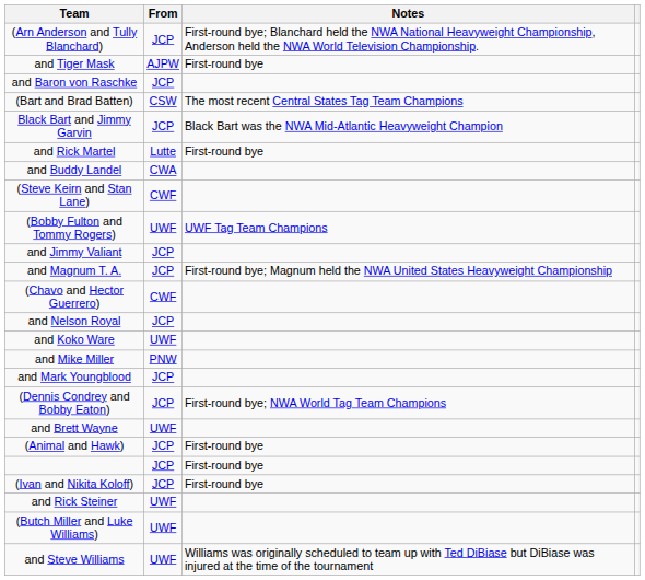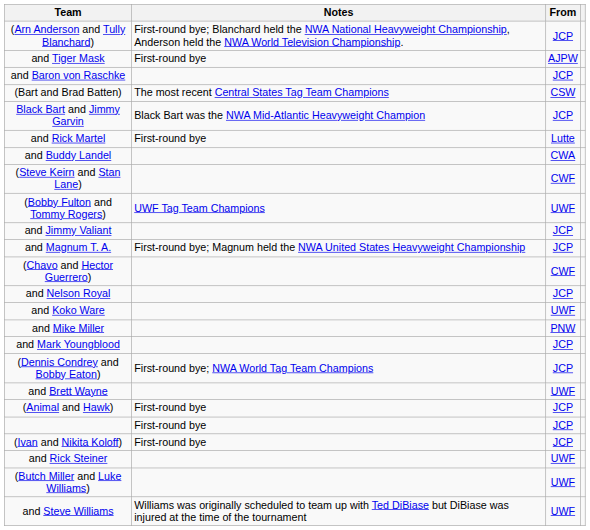 <table class="wikitable sortable" style="text-align:center;">
 <tr>
 <th scope="col">Team</th>
+<th class="unsortable" scope="col">Notes</th>
 <th scope="col">From</th>
-<th class="unsortable" scope="col">Notes</th>
 <th class="unsortable" scope="col"></th>
 </tr>
 <tr>
 <td> (<a href='#'>Arn Anderson</a> and <a href='#'>Tully Blanchard</a>)</td>
+<td align=left>First-round bye; Blanchard held the <a href='#'>NWA National Heavyweight Championship</a>, Anderson held the <a href='#'>NWA World Television Championship</a>.</td>
 <td><a href='#'>JCP</a></td>
-<td align=left>First-round bye; Blanchard held the <a href='#'>NWA National Heavyweight Championship</a>, Anderson held the <a href='#'>NWA World Television Championship</a>.</td>
 <td></td>
 </tr>
 <tr>
 <td> and <a href='#'>Tiger Mask</a></td>
+<td align=left>First-round bye</td>
 <td><a href='#'>AJPW</a></td>
-<td align=left>First-round bye</td>
 <td></td>
 </tr>
 <tr>
 <td> and <a href='#'>Baron von Raschke</a></td>
+<td align=left> </td>
 <td><a href='#'>JCP</a></td>
-<td align=left> </td>
 <td></td>
 </tr>
 <tr>
 <td> (Bart and Brad Batten)</td>
+<td align=left>The most recent <a href='#'>Central States Tag Team Champions</a></td>
 <td><a href='#'>CSW</a></td>
-<td align=left>The most recent <a href='#'>Central States Tag Team Champions</a></td>
 <td></td>
 </tr>
 <tr>
 <td><a href='#'>Black Bart</a> and <a href='#'>Jimmy Garvin</a></td>
+<td align=left>Black Bart was the <a href='#'>NWA Mid-Atlantic Heavyweight Champion</a></td>
 <td><a href='#'>JCP</a></td>
-<td align=left>Black Bart was the <a href='#'>NWA Mid-Atlantic Heavyweight Champion</a></td>
 <td></td>
 </tr>
 <tr>
 <td> and <a href='#'>Rick Martel</a></td>
+<td align=left>First-round bye</td>
 <td><a href='#'>Lutte</a></td>
-<td align=left>First-round bye</td>
 <td></td>
 </tr>
 <tr>
 <td> and <a href='#'>Buddy Landel</a></td>
+<td align=left> </td>
 <td><a href='#'>CWA</a></td>
-<td align=left> </td>
 <td></td>
 </tr>
 <tr>
 <td> (<a href='#'>Steve Keirn</a> and <a href='#'>Stan Lane</a>)</td>
+<td align=left> </td>
 <td><a href='#'>CWF</a></td>
-<td align=left> </td>
 <td></td>
 </tr>
 <tr>
 <td> (<a href='#'>Bobby Fulton</a> and <a href='#'>Tommy Rogers</a>)</td>
+<td align=left><a href='#'>UWF Tag Team Champions</a></td>
 <td><a href='#'>UWF</a></td>
-<td align=left><a href='#'>UWF Tag Team Champions</a></td>
 <td></td>
 </tr>
 <tr>
 <td> and <a href='#'>Jimmy Valiant</a></td>
+<td align=left> </td>
 <td><a href='#'>JCP</a></td>
-<td align=left> </td>
 <td></td>
 </tr>
 <tr>
 <td> and <a href='#'>Magnum T. A.</a></td>
+<td align=left>First-round bye; Magnum held the <a href='#'>NWA United States Heavyweight Championship</a></td>
 <td><a href='#'>JCP</a></td>
-<td align=left>First-round bye; Magnum held the <a href='#'>NWA United States Heavyweight Championship</a></td>
 <td></td>
 </tr>
 <tr>
 <td> (<a href='#'>Chavo</a> and <a href='#'>Hector Guerrero</a>)</td>
+<td align=left> </td>
 <td><a href='#'>CWF</a></td>
-<td align=left> </td>
 <td></td>
 </tr>
 <tr>
 <td> and <a href='#'>Nelson Royal</a></td>
+<td align=left> </td>
 <td><a href='#'>JCP</a></td>
-<td align=left> </td>
 <td></td>
 </tr>
 <tr>
 <td> and <a href='#'>Koko Ware</a></td>
+<td align=left> </td>
 <td><a href='#'>UWF</a></td>
-<td align=left> </td>
 <td></td>
 </tr>
 <tr>
 <td> and <a href='#'>Mike Miller</a></td>
+<td align=left> </td>
 <td><a href='#'>PNW</a></td>
-<td align=left> </td>
 <td></td>
 </tr>
 <tr>
 <td> and <a href='#'>Mark Youngblood</a></td>
+<td align=left> </td>
 <td><a href='#'>JCP</a></td>
-<td align=left> </td>
 <td></td>
 </tr>
 <tr>
 <td> (<a href='#'>Dennis Condrey</a> and <a href='#'>Bobby Eaton</a>)</td>
+<td align=left>First-round bye; <a href='#'>NWA World Tag Team Champions</a></td>
 <td><a href='#'>JCP</a></td>
-<td align=left>First-round bye; <a href='#'>NWA World Tag Team Champions</a></td>
 <td></td>
 </tr>
 <tr>
 <td> and <a href='#'>Brett Wayne</a></td>
+<td align=left> </td>
 <td><a href='#'>UWF</a></td>
-<td align=left> </td>
 <td></td>
 </tr>
 <tr>
 <td> (<a href='#'>Animal</a> and <a href='#'>Hawk</a>)</td>
+<td align=left>First-round bye</td>
 <td><a href='#'>JCP</a></td>
-<td align=left>First-round bye</td>
 <td></td>
 </tr>
 <tr>
 <td></td>
+<td align=left>First-round bye</td>
 <td><a href='#'>JCP</a></td>
-<td align=left>First-round bye</td>
 <td></td>
 </tr>
 <tr>
 <td> (<a href='#'>Ivan</a> and <a href='#'>Nikita Koloff</a>)</td>
+<td align=left>First-round bye</td>
 <td><a href='#'>JCP</a></td>
-<td align=left>First-round bye</td>
 <td></td>
 </tr>
 <tr>
 <td> and <a href='#'>Rick Steiner</a></td>
+<td align=left> </td>
 <td><a href='#'>UWF</a></td>
-<td align=left> </td>
 <td></td>
 </tr>
 <tr>
 <td> (<a href='#'>Butch Miller</a> and <a href='#'>Luke Williams</a>)</td>
+<td align=left> </td>
 <td><a href='#'>UWF</a></td>
-<td align=left> </td>
 <td></td>
 </tr>
 <tr>
 <td> and <a href='#'>Steve Williams</a></td>
+<td align=left>Williams was originally scheduled to team up with <a href='#'>Ted DiBiase</a> but DiBiase was injured at the time of the tournament</td>
 <td><a href='#'>UWF</a></td>
-<td align=left>Williams was originally scheduled to team up with <a href='#'>Ted DiBiase</a> but DiBiase was injured at the time of the tournament</td>
 <td></td>
 </tr>
 </table>
